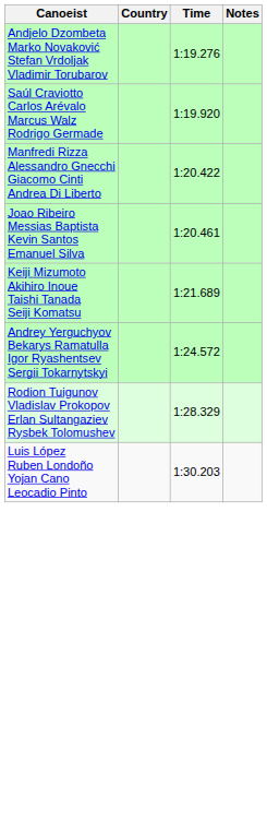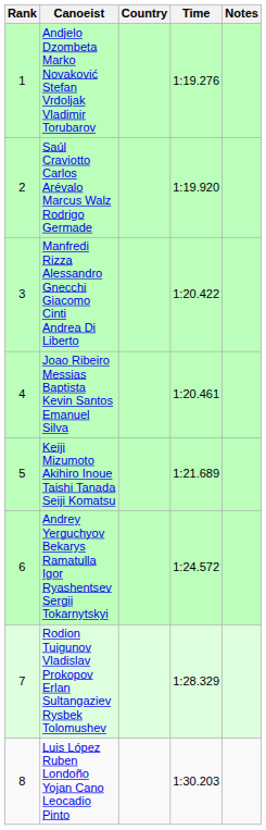 <table class="wikitable" style="text-align:center;width: 55%">
 <tr>
+<th>Rank</th>
 <th>Canoeist</th>
 <th>Country</th>
 <th>Time</th>
 <th>Notes</th>
 </tr>
 <tr bgcolor=bbffbb>
+<td>1</td>
 <td align="left"><a href='#'>Andjelo Dzombeta</a><br><a href='#'>Marko Novaković</a><br><a href='#'>Stefan Vrdoljak</a><br><a href='#'>Vladimir Torubarov</a></td>
 <td align="left"></td>
 <td>1:19.276</td>
 <td></td>
 </tr>
 <tr bgcolor=bbffbb>
+<td>2</td>
 <td align="left"><a href='#'>Saúl Craviotto</a><br><a href='#'>Carlos Arévalo</a><br><a href='#'>Marcus Walz</a><br><a href='#'>Rodrigo Germade</a></td>
 <td align="left"></td>
 <td>1:19.920</td>
 <td></td>
 </tr>
 <tr bgcolor=bbffbb>
+<td>3</td>
 <td align="left"><a href='#'>Manfredi Rizza</a><br><a href='#'>Alessandro Gnecchi</a><br><a href='#'>Giacomo Cinti</a><br><a href='#'>Andrea Di Liberto</a></td>
 <td align="left"></td>
 <td>1:20.422</td>
 <td></td>
 </tr>
 <tr bgcolor=bbffbb>
+<td>4</td>
 <td align="left"><a href='#'>Joao Ribeiro</a><br><a href='#'>Messias Baptista</a><br><a href='#'>Kevin Santos</a><br><a href='#'>Emanuel Silva</a></td>
 <td align="left"></td>
 <td>1:20.461</td>
 <td></td>
 </tr>
 <tr bgcolor=bbffbb>
+<td>5</td>
 <td align="left"><a href='#'>Keiji Mizumoto</a><br><a href='#'>Akihiro Inoue</a><br><a href='#'>Taishi Tanada</a><br><a href='#'>Seiji Komatsu</a></td>
 <td align="left"></td>
 <td>1:21.689</td>
 <td></td>
 </tr>
 <tr bgcolor=bbffbb>
+<td>6</td>
 <td align="left"><a href='#'>Andrey Yerguchyov</a><br><a href='#'>Bekarys Ramatulla</a><br><a href='#'>Igor Ryashentsev</a><br><a href='#'>Sergii Tokarnytskyi</a></td>
 <td align="left"></td>
 <td>1:24.572</td>
 <td></td>
 </tr>
 <tr bgcolor=ddffdd>
+<td>7</td>
 <td align="left"><a href='#'>Rodion Tuigunov</a><br><a href='#'>Vladislav Prokopov</a><br><a href='#'>Erlan Sultangaziev</a><br><a href='#'>Rysbek Tolomushev</a></td>
 <td align="left"></td>
 <td>1:28.329</td>
 <td></td>
 </tr>
 <tr>
+<td>8</td>
 <td align="left"><a href='#'>Luis López</a><br><a href='#'>Ruben Londoño</a><br><a href='#'>Yojan Cano</a><br><a href='#'>Leocadio Pinto</a></td>
 <td align="left"></td>
 <td>1:30.203</td>
 <td></td>
 </tr>
 </table>
